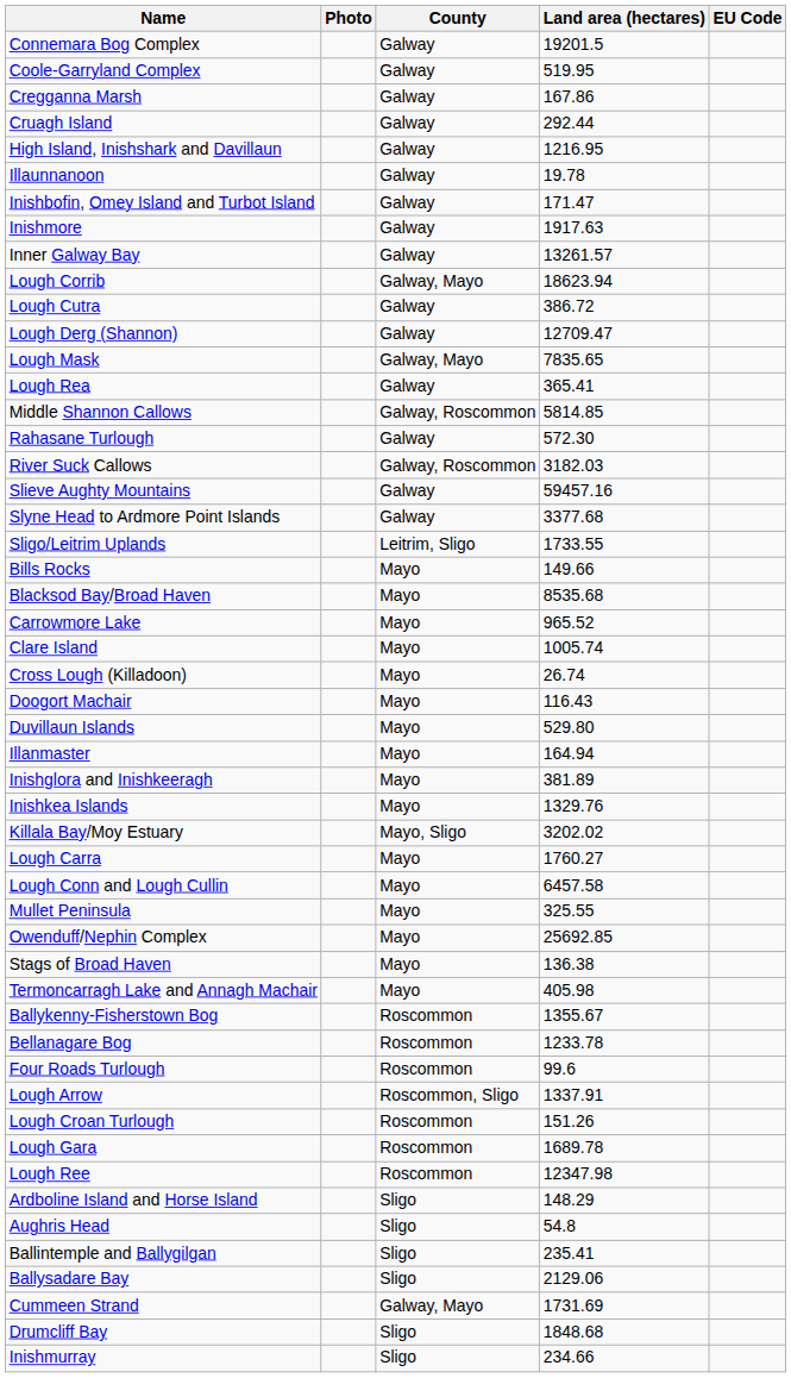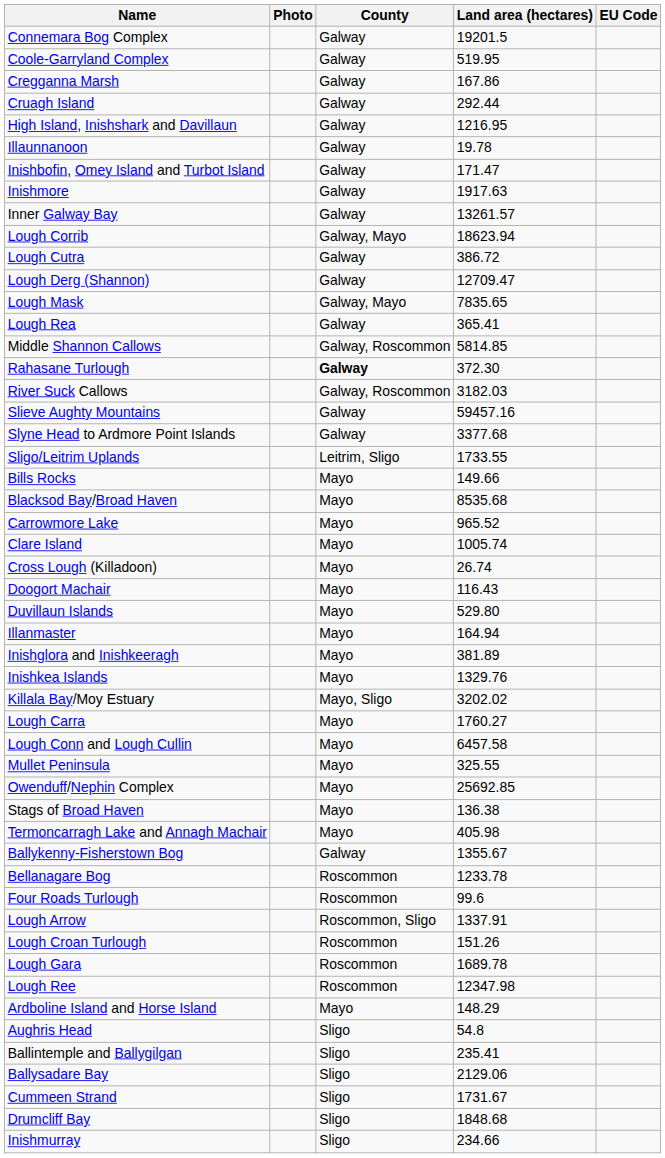 <table class="wikitable sortable">
 <tr>
 <th>Name</th>
 <th>Photo</th>
 <th>County</th>
 <th>Land area (hectares)</th>
 <th>EU Code</th>
 </tr>
 <tr>
 <td><a href='#'>Connemara Bog</a> Complex</td>
 <td></td>
 <td>Galway</td>
 <td>19201.5</td>
 <td></td>
 </tr>
 <tr>
 <td><a href='#'>Coole-Garryland Complex</a></td>
 <td></td>
 <td>Galway</td>
 <td>519.95</td>
 <td></td>
 </tr>
 <tr>
 <td><a href='#'>Cregganna Marsh</a></td>
 <td></td>
 <td>Galway</td>
 <td>167.86</td>
 <td></td>
 </tr>
 <tr>
 <td><a href='#'>Cruagh Island</a></td>
 <td></td>
 <td>Galway</td>
 <td>292.44</td>
 <td></td>
 </tr>
 <tr>
 <td><a href='#'>High Island</a>, <a href='#'>Inishshark</a> and <a href='#'>Davillaun</a></td>
 <td></td>
 <td>Galway</td>
 <td>1216.95</td>
 <td></td>
 </tr>
 <tr>
 <td><a href='#'>Illaunnanoon</a></td>
 <td></td>
 <td>Galway</td>
 <td>19.78</td>
 <td></td>
 </tr>
 <tr>
 <td><a href='#'>Inishbofin</a>, <a href='#'>Omey Island</a> and <a href='#'>Turbot Island</a></td>
 <td></td>
 <td>Galway</td>
 <td>171.47</td>
 <td></td>
 </tr>
 <tr>
 <td><a href='#'>Inishmore</a></td>
 <td></td>
 <td>Galway</td>
 <td>1917.63</td>
 <td></td>
 </tr>
 <tr>
 <td>Inner <a href='#'>Galway Bay</a></td>
 <td></td>
 <td>Galway</td>
 <td>13261.57</td>
 <td></td>
 </tr>
 <tr>
 <td><a href='#'>Lough Corrib</a></td>
 <td></td>
 <td>Galway, Mayo</td>
 <td>18623.94</td>
 <td></td>
 </tr>
 <tr>
 <td><a href='#'>Lough Cutra</a></td>
 <td></td>
 <td>Galway</td>
 <td>386.72</td>
 <td></td>
 </tr>
 <tr>
 <td><a href='#'>Lough Derg (Shannon)</a></td>
 <td></td>
 <td>Galway</td>
 <td>12709.47</td>
 <td></td>
 </tr>
 <tr>
 <td><a href='#'>Lough Mask</a></td>
 <td></td>
 <td>Galway, Mayo</td>
 <td>7835.65</td>
 <td></td>
 </tr>
 <tr>
 <td><a href='#'>Lough Rea</a></td>
 <td></td>
 <td>Galway</td>
 <td>365.41</td>
 <td></td>
 </tr>
 <tr>
 <td>Middle <a href='#'>Shannon Callows</a></td>
 <td></td>
 <td>Galway, Roscommon</td>
 <td>5814.85</td>
 <td></td>
 </tr>
 <tr>
 <td><a href='#'>Rahasane Turlough</a></td>
 <td></td>
-<td>Galway</td>
-<td>572.30</td>
+<td><strong>Galway</strong></td>
+<td>372.30</td>
 <td></td>
 </tr>
 <tr>
 <td><a href='#'>River Suck</a> Callows</td>
 <td></td>
 <td>Galway, Roscommon</td>
 <td>3182.03</td>
 <td></td>
 </tr>
 <tr>
 <td><a href='#'>Slieve Aughty Mountains</a></td>
 <td></td>
 <td>Galway</td>
 <td>59457.16</td>
 <td></td>
 </tr>
 <tr>
 <td><a href='#'>Slyne Head</a> to Ardmore Point Islands</td>
 <td></td>
 <td>Galway</td>
 <td>3377.68</td>
 <td></td>
 </tr>
 <tr>
 <td><a href='#'>Sligo/Leitrim Uplands</a></td>
 <td></td>
 <td>Leitrim, Sligo</td>
 <td>1733.55</td>
 <td></td>
 </tr>
 <tr>
 <td><a href='#'>Bills Rocks</a></td>
 <td></td>
 <td>Mayo</td>
 <td>149.66</td>
 <td></td>
 </tr>
 <tr>
 <td><a href='#'>Blacksod Bay</a>/<a href='#'>Broad Haven</a></td>
 <td></td>
 <td>Mayo</td>
 <td>8535.68</td>
 <td></td>
 </tr>
 <tr>
 <td><a href='#'>Carrowmore Lake</a></td>
 <td></td>
 <td>Mayo</td>
 <td>965.52</td>
 <td></td>
 </tr>
 <tr>
 <td><a href='#'>Clare Island</a></td>
 <td></td>
 <td>Mayo</td>
 <td>1005.74</td>
 <td></td>
 </tr>
 <tr>
 <td><a href='#'>Cross Lough</a> (Killadoon)</td>
 <td></td>
 <td>Mayo</td>
 <td>26.74</td>
 <td></td>
 </tr>
 <tr>
 <td><a href='#'>Doogort Machair</a></td>
 <td></td>
 <td>Mayo</td>
 <td>116.43</td>
 <td></td>
 </tr>
 <tr>
 <td><a href='#'>Duvillaun Islands</a></td>
 <td></td>
 <td>Mayo</td>
 <td>529.80</td>
 <td></td>
 </tr>
 <tr>
 <td><a href='#'>Illanmaster</a></td>
 <td></td>
 <td>Mayo</td>
 <td>164.94</td>
 <td></td>
 </tr>
 <tr>
 <td><a href='#'>Inishglora</a> and <a href='#'>Inishkeeragh</a></td>
 <td></td>
 <td>Mayo</td>
 <td>381.89</td>
 <td></td>
 </tr>
 <tr>
 <td><a href='#'>Inishkea Islands</a></td>
 <td></td>
 <td>Mayo</td>
 <td>1329.76</td>
 <td></td>
 </tr>
 <tr>
 <td><a href='#'>Killala Bay</a>/Moy Estuary</td>
 <td></td>
 <td>Mayo, Sligo</td>
 <td>3202.02</td>
 <td></td>
 </tr>
 <tr>
 <td><a href='#'>Lough Carra</a></td>
 <td></td>
 <td>Mayo</td>
 <td>1760.27</td>
 <td></td>
 </tr>
 <tr>
 <td><a href='#'>Lough Conn</a> and <a href='#'>Lough Cullin</a></td>
 <td></td>
 <td>Mayo</td>
 <td>6457.58</td>
 <td></td>
 </tr>
 <tr>
 <td><a href='#'>Mullet Peninsula</a></td>
 <td></td>
 <td>Mayo</td>
 <td>325.55</td>
 <td></td>
 </tr>
 <tr>
 <td><a href='#'>Owenduff</a>/<a href='#'>Nephin</a> Complex</td>
 <td></td>
 <td>Mayo</td>
 <td>25692.85</td>
 <td></td>
 </tr>
 <tr>
 <td>Stags of <a href='#'>Broad Haven</a></td>
 <td></td>
 <td>Mayo</td>
 <td>136.38</td>
 <td></td>
 </tr>
 <tr>
 <td><a href='#'>Termoncarragh Lake</a> and <a href='#'>Annagh Machair</a></td>
 <td></td>
 <td>Mayo</td>
 <td>405.98</td>
 <td></td>
 </tr>
 <tr>
 <td><a href='#'>Ballykenny-Fisherstown Bog</a></td>
 <td></td>
-<td>Roscommon</td>
+<td>Galway</td>
 <td>1355.67</td>
 <td></td>
 </tr>
 <tr>
 <td><a href='#'>Bellanagare Bog</a></td>
 <td></td>
 <td>Roscommon</td>
 <td>1233.78</td>
 <td></td>
 </tr>
 <tr>
 <td><a href='#'>Four Roads Turlough</a></td>
 <td></td>
 <td>Roscommon</td>
 <td>99.6</td>
 <td></td>
 </tr>
 <tr>
 <td><a href='#'>Lough Arrow</a></td>
 <td></td>
 <td>Roscommon, Sligo</td>
 <td>1337.91</td>
 <td></td>
 </tr>
 <tr>
 <td><a href='#'>Lough Croan Turlough</a></td>
 <td></td>
 <td>Roscommon</td>
 <td>151.26</td>
 <td></td>
 </tr>
 <tr>
 <td><a href='#'>Lough Gara</a></td>
 <td></td>
 <td>Roscommon</td>
 <td>1689.78</td>
 <td></td>
 </tr>
 <tr>
 <td><a href='#'>Lough Ree</a></td>
 <td></td>
 <td>Roscommon</td>
 <td>12347.98</td>
 <td></td>
 </tr>
 <tr>
 <td><a href='#'>Ardboline Island</a> and <a href='#'>Horse Island</a></td>
 <td></td>
-<td>Sligo</td>
+<td>Mayo</td>
 <td>148.29</td>
 <td></td>
 </tr>
 <tr>
 <td><a href='#'>Aughris Head</a></td>
 <td></td>
 <td>Sligo</td>
 <td>54.8</td>
 <td></td>
 </tr>
 <tr>
 <td>Ballintemple and <a href='#'>Ballygilgan</a></td>
 <td></td>
 <td>Sligo</td>
 <td>235.41</td>
 <td></td>
 </tr>
 <tr>
 <td><a href='#'>Ballysadare Bay</a></td>
 <td></td>
 <td>Sligo</td>
 <td>2129.06</td>
 <td></td>
 </tr>
 <tr>
 <td><a href='#'>Cummeen Strand</a></td>
 <td></td>
-<td>Galway, Mayo</td>
-<td>1731.69</td>
+<td>Sligo</td>
+<td>1731.67</td>
 <td></td>
 </tr>
 <tr>
 <td><a href='#'>Drumcliff Bay</a></td>
 <td></td>
 <td>Sligo</td>
 <td>1848.68</td>
 <td></td>
 </tr>
 <tr>
 <td><a href='#'>Inishmurray</a></td>
 <td></td>
 <td>Sligo</td>
 <td>234.66</td>
 <td></td>
 </tr>
 </table>
